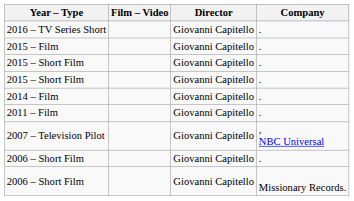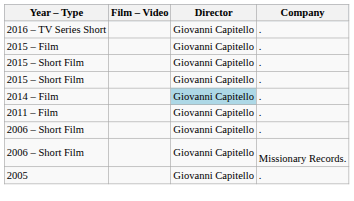 <table class="wikitable">
 <tr style="background:#b0c4de; text-align:center;">
 <th>Year – Type</th>
 <th>Film – Video</th>
 <th>Director</th>
 <th>Company</th>
 </tr>
 <tr>
 <td>2016 – TV Series Short</td>
 <td></td>
 <td>Giovanni Capitello</td>
 <td>.</td>
 </tr>
 <tr>
 <td>2015 – Film</td>
 <td></td>
 <td>Giovanni Capitello</td>
 <td>.</td>
 </tr>
 <tr>
 <td>2015 – Short Film</td>
 <td></td>
 <td>Giovanni Capitello</td>
 <td>.</td>
 </tr>
 <tr>
 <td>2015 – Short Film</td>
 <td></td>
 <td>Giovanni Capitello</td>
 <td>.</td>
 </tr>
 <tr>
 <td>2014 – Film</td>
 <td></td>
-<td>Giovanni Capitello</td>
+<td style="background: lightblue;">Giovanni Capitello</td>
 <td>.</td>
 </tr>
 <tr>
 <td>2011 – Film</td>
 <td></td>
 <td>Giovanni Capitello</td>
 <td>.</td>
-</tr>
-<tr>
-<td>2007 – Television Pilot</td>
-<td></td>
-<td>Giovanni Capitello</td>
-<td>, <br> <a href='#'>NBC Universal</a></td>
 </tr>
 <tr>
 <td>2006 – Short Film</td>
 <td></td>
 <td>Giovanni Capitello</td>
 <td>.</td>
 </tr>
 <tr>
 <td>2006 – Short Film</td>
 <td></td>
 <td>Giovanni Capitello</td>
 <td> <br> Missionary Records.</td>
 </tr>
+<tr>
+<td>2005</td>
+<td></td>
+<td>Giovanni Capitello</td>
+<td>.</td>
+</tr>
 </table>
